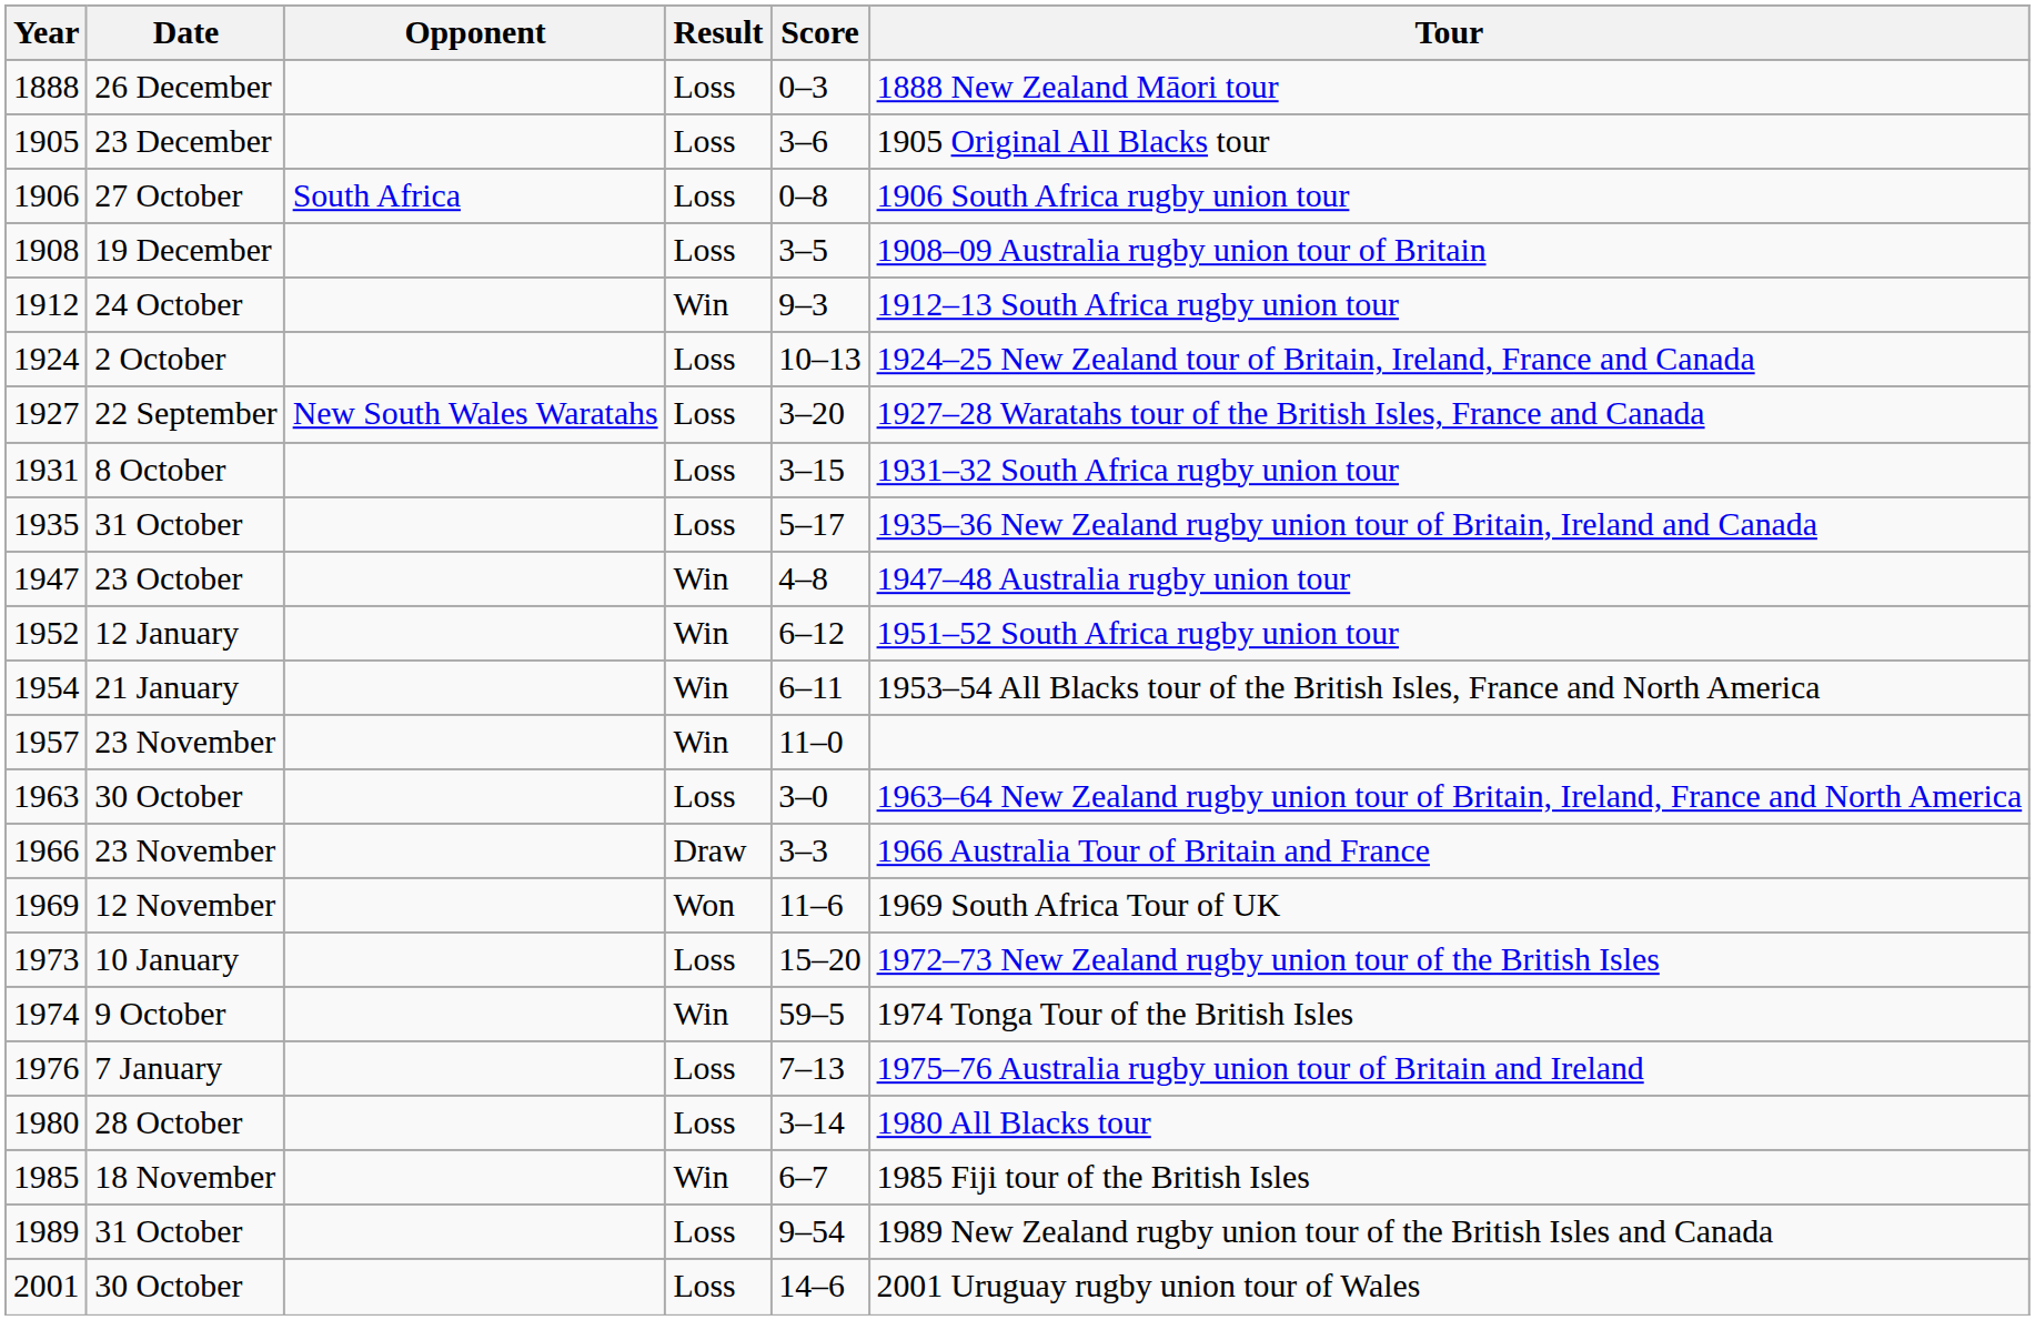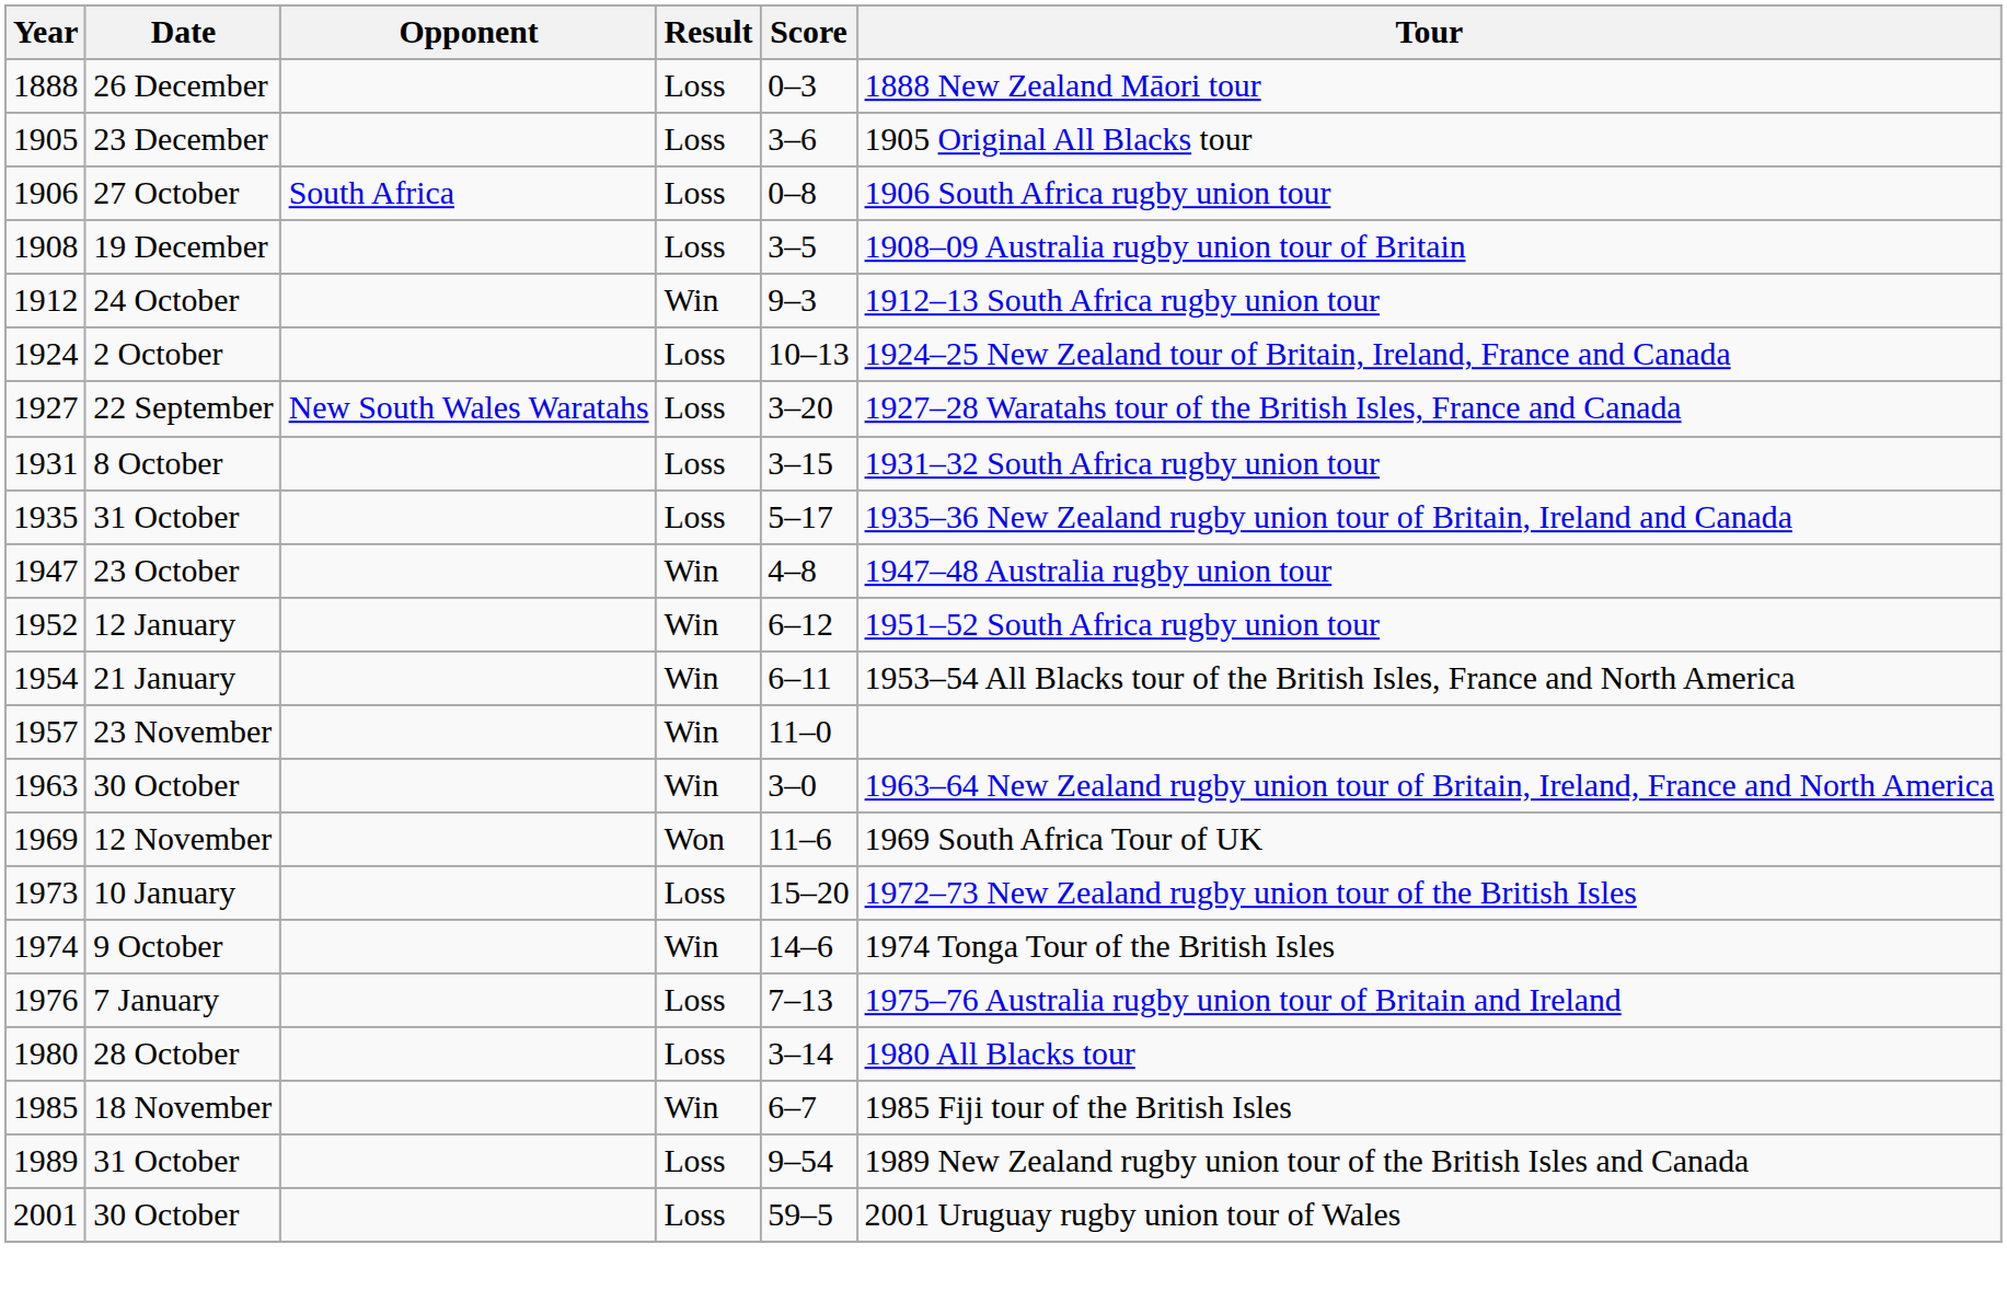 <table class="wikitable" style="font-size: 95%;">
 <tr>
 <th>Year</th>
 <th>Date</th>
 <th>Opponent</th>
 <th>Result</th>
 <th>Score</th>
 <th>Tour</th>
 </tr>
 <tr>
 <td>1888</td>
 <td>26 December</td>
 <td></td>
 <td>Loss</td>
 <td>0–3</td>
 <td><a href='#'>1888 New Zealand Māori tour</a></td>
 </tr>
 <tr>
 <td>1905</td>
 <td>23 December</td>
 <td></td>
 <td>Loss</td>
 <td>3–6</td>
 <td>1905 <a href='#'>Original All Blacks</a> tour</td>
 </tr>
 <tr>
 <td>1906</td>
 <td>27 October</td>
 <td> <a href='#'>South Africa</a></td>
 <td>Loss</td>
 <td>0–8</td>
 <td><a href='#'>1906 South Africa rugby union tour</a></td>
 </tr>
 <tr>
 <td>1908</td>
 <td>19 December</td>
 <td></td>
 <td>Loss</td>
 <td>3–5</td>
 <td><a href='#'>1908–09 Australia rugby union tour of Britain</a></td>
 </tr>
 <tr>
 <td>1912</td>
 <td>24 October</td>
 <td></td>
 <td>Win</td>
 <td>9–3</td>
 <td><a href='#'>1912–13 South Africa rugby union tour</a></td>
 </tr>
 <tr>
 <td>1924</td>
 <td>2 October</td>
 <td></td>
 <td>Loss</td>
 <td>10–13</td>
 <td><a href='#'>1924–25 New Zealand tour of Britain, Ireland, France and Canada</a></td>
 </tr>
 <tr>
 <td>1927</td>
 <td>22 September</td>
 <td> <a href='#'>New South Wales Waratahs</a></td>
 <td>Loss</td>
 <td>3–20</td>
 <td><a href='#'>1927–28 Waratahs tour of the British Isles, France and Canada</a></td>
 </tr>
 <tr>
 <td>1931</td>
 <td>8 October</td>
 <td></td>
 <td>Loss</td>
 <td>3–15</td>
 <td><a href='#'>1931–32 South Africa rugby union tour</a></td>
 </tr>
 <tr>
 <td>1935</td>
 <td>31 October</td>
 <td></td>
 <td>Loss</td>
 <td>5–17</td>
 <td><a href='#'>1935–36 New Zealand rugby union tour of Britain, Ireland and Canada</a></td>
 </tr>
 <tr>
 <td>1947</td>
 <td>23 October</td>
 <td></td>
 <td>Win</td>
 <td>4–8</td>
 <td><a href='#'>1947–48 Australia rugby union tour</a></td>
 </tr>
 <tr>
 <td>1952</td>
 <td>12 January</td>
 <td></td>
 <td>Win</td>
 <td>6–12</td>
 <td><a href='#'>1951–52 South Africa rugby union tour</a></td>
 </tr>
 <tr>
 <td>1954</td>
 <td>21 January</td>
 <td></td>
 <td>Win</td>
 <td>6–11</td>
 <td>1953–54 All Blacks tour of the British Isles, France and North America</td>
 </tr>
 <tr>
 <td>1957</td>
 <td>23 November</td>
 <td></td>
 <td>Win</td>
 <td>11–0</td>
 <td></td>
 </tr>
 <tr>
 <td>1963</td>
 <td>30 October</td>
 <td></td>
-<td>Loss</td>
+<td>Win</td>
 <td>3–0</td>
 <td><a href='#'>1963–64 New Zealand rugby union tour of Britain, Ireland, France and North America</a></td>
-</tr>
-<tr>
-<td>1966</td>
-<td>23 November</td>
-<td></td>
-<td>Draw</td>
-<td>3–3</td>
-<td><a href='#'>1966 Australia Tour of Britain and France</a></td>
 </tr>
 <tr>
 <td>1969</td>
 <td>12 November</td>
 <td></td>
 <td>Won</td>
 <td>11–6</td>
 <td>1969 South Africa Tour of UK</td>
 </tr>
 <tr>
 <td>1973</td>
 <td>10 January</td>
 <td></td>
 <td>Loss</td>
 <td>15–20</td>
 <td><a href='#'>1972–73 New Zealand rugby union tour of the British Isles</a></td>
 </tr>
 <tr>
 <td>1974</td>
 <td>9 October</td>
 <td></td>
 <td>Win</td>
-<td>59–5</td>
+<td>14–6</td>
 <td>1974 Tonga Tour of the British Isles</td>
 </tr>
 <tr>
 <td>1976</td>
 <td>7 January</td>
 <td></td>
 <td>Loss</td>
 <td>7–13</td>
 <td><a href='#'>1975–76 Australia rugby union tour of Britain and Ireland</a></td>
 </tr>
 <tr>
 <td>1980</td>
 <td>28 October</td>
 <td></td>
 <td>Loss</td>
 <td>3–14</td>
 <td><a href='#'>1980 All Blacks tour</a></td>
 </tr>
 <tr>
 <td>1985</td>
 <td>18 November</td>
 <td></td>
 <td>Win</td>
 <td>6–7</td>
 <td>1985 Fiji tour of the British Isles</td>
 </tr>
 <tr>
 <td>1989</td>
 <td>31 October</td>
 <td></td>
 <td>Loss</td>
 <td>9–54</td>
 <td>1989 New Zealand rugby union tour of the British Isles and Canada</td>
 </tr>
 <tr>
 <td>2001</td>
 <td>30 October</td>
 <td></td>
 <td>Loss</td>
-<td>14–6</td>
+<td>59–5</td>
 <td>2001 Uruguay rugby union tour of Wales</td>
 </tr>
 <tr>
 </tr>
 </table>
